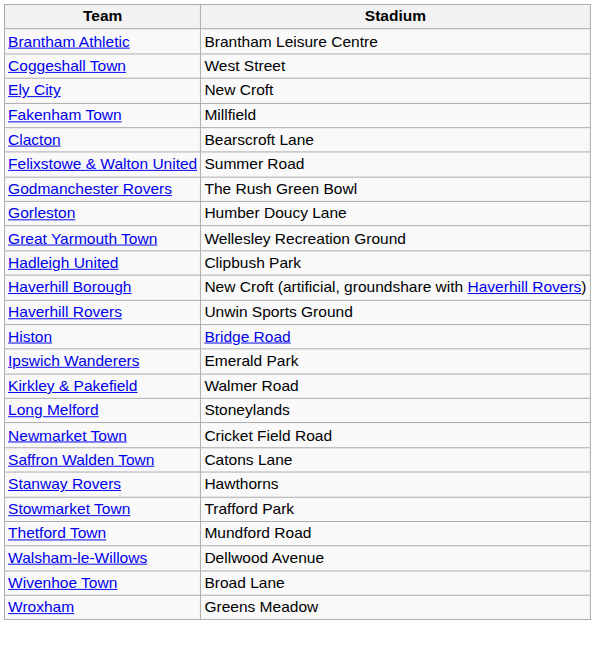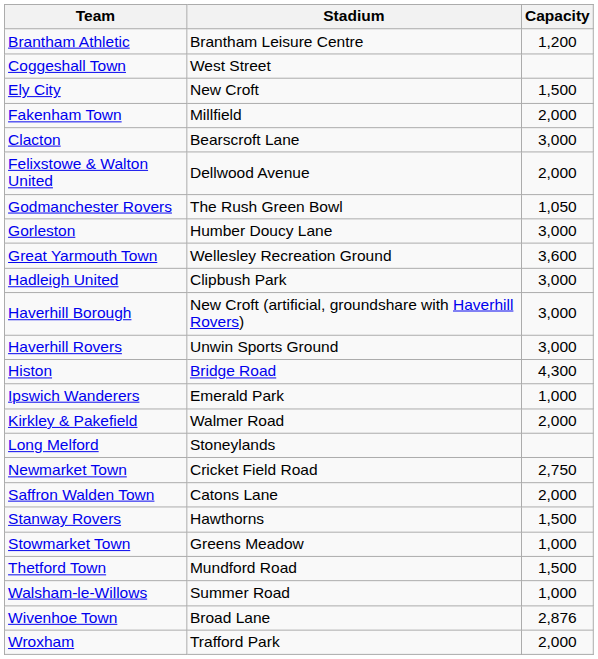 <table class="wikitable sortable">
 <tr>
 <th>Team</th>
 <th>Stadium</th>
+<th>Capacity</th>
 </tr>
 <tr>
 <td><a href='#'>Brantham Athletic</a></td>
 <td>Brantham Leisure Centre</td>
+<td align="center">1,200</td>
 </tr>
 <tr>
 <td><a href='#'>Coggeshall Town</a></td>
 <td>West Street</td>
+<td align="center"></td>
 </tr>
 <tr>
 <td><a href='#'>Ely City</a></td>
 <td>New Croft</td>
+<td align="center">1,500</td>
 </tr>
 <tr>
 <td><a href='#'>Fakenham Town</a></td>
 <td>Millfield</td>
+<td align="center">2,000</td>
 </tr>
 <tr>
 <td><a href='#'>Clacton</a></td>
 <td>Bearscroft Lane</td>
+<td align="center">3,000</td>
 </tr>
 <tr>
 <td><a href='#'>Felixstowe & Walton United</a></td>
-<td>Summer Road</td>
+<td>Dellwood Avenue</td>
+<td align="center">2,000</td>
 </tr>
 <tr>
 <td><a href='#'>Godmanchester Rovers</a></td>
 <td>The Rush Green Bowl</td>
+<td align="center">1,050</td>
 </tr>
 <tr>
 <td><a href='#'>Gorleston</a></td>
 <td>Humber Doucy Lane</td>
+<td align="center">3,000</td>
 </tr>
 <tr>
 <td><a href='#'>Great Yarmouth Town</a></td>
 <td>Wellesley Recreation Ground</td>
+<td align="center">3,600</td>
 </tr>
 <tr>
 <td><a href='#'>Hadleigh United</a></td>
 <td>Clipbush Park</td>
+<td align="center">3,000</td>
 </tr>
 <tr>
 <td><a href='#'>Haverhill Borough</a></td>
 <td>New Croft (artificial, groundshare with <a href='#'>Haverhill Rovers</a>)</td>
+<td align="center">3,000</td>
 </tr>
 <tr>
 <td><a href='#'>Haverhill Rovers</a></td>
 <td>Unwin Sports Ground</td>
+<td align="center">3,000</td>
 </tr>
 <tr>
 <td><a href='#'>Histon</a></td>
 <td><a href='#'>Bridge Road</a></td>
+<td align="center">4,300</td>
 </tr>
 <tr>
 <td><a href='#'>Ipswich Wanderers</a></td>
 <td>Emerald Park</td>
+<td align="center">1,000</td>
 </tr>
 <tr>
 <td><a href='#'>Kirkley & Pakefield</a></td>
 <td>Walmer Road</td>
+<td align="center">2,000</td>
 </tr>
 <tr>
 <td><a href='#'>Long Melford</a></td>
 <td>Stoneylands</td>
+<td align="center"></td>
 </tr>
 <tr>
 <td><a href='#'>Newmarket Town</a></td>
 <td>Cricket Field Road</td>
+<td align="center">2,750</td>
 </tr>
 <tr>
 <td><a href='#'>Saffron Walden Town</a></td>
 <td>Catons Lane</td>
+<td align="center">2,000</td>
 </tr>
 <tr>
 <td><a href='#'>Stanway Rovers</a></td>
 <td>Hawthorns</td>
+<td align="center">1,500</td>
 </tr>
 <tr>
 <td><a href='#'>Stowmarket Town</a></td>
-<td>Trafford Park</td>
+<td>Greens Meadow</td>
+<td align="center">1,000</td>
 </tr>
 <tr>
 <td><a href='#'>Thetford Town</a></td>
 <td>Mundford Road</td>
+<td align="center">1,500</td>
 </tr>
 <tr>
 <td><a href='#'>Walsham-le-Willows</a></td>
-<td>Dellwood Avenue</td>
+<td>Summer Road</td>
+<td align="center">1,000</td>
 </tr>
 <tr>
 <td><a href='#'>Wivenhoe Town</a></td>
 <td>Broad Lane</td>
+<td align="center">2,876</td>
 </tr>
 <tr>
 <td><a href='#'>Wroxham</a></td>
-<td>Greens Meadow</td>
+<td>Trafford Park</td>
+<td align="center">2,000</td>
 </tr>
 </table>
